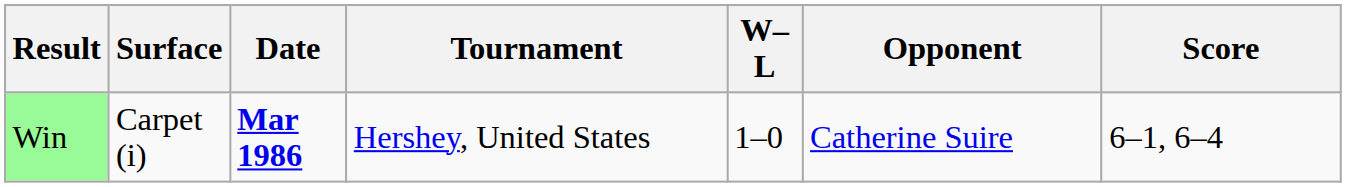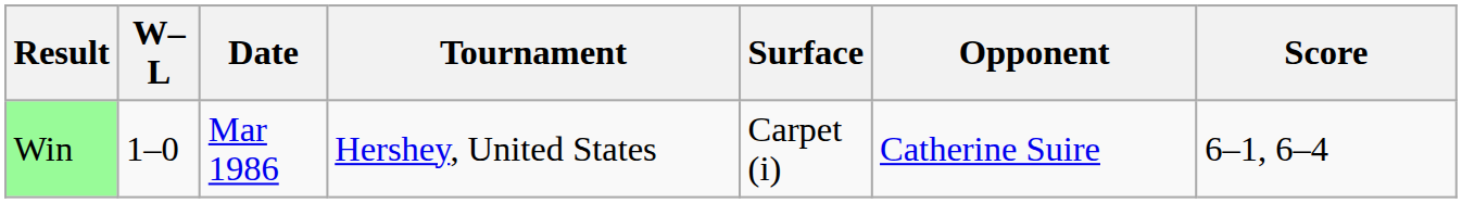 <table class="sortable wikitable">
 <tr>
 <th>Result</th>
-<th style="width:50px">Surface</th>
+<th style="width:30px" class="unsortable">W–L</th>
 <th style="width:50px">Date</th>
 <th style="width:180px">Tournament</th>
-<th style="width:30px" class="unsortable">W–L</th>
+<th style="width:50px">Surface</th>
 <th style="width:140px">Opponent</th>
 <th style="width:110px" class="unsortable">Score</th>
 </tr>
 <tr>
 <td style="background:#98fb98;">Win</td>
+<td>1–0</td>
+<td><a href='#'>Mar 1986</a></td>
+<td><a href='#'>Hershey</a>, United States</td>
 <td>Carpet (i)</td>
-<td><strong><a href='#'>Mar 1986</a></strong></td>
-<td><a href='#'>Hershey</a>, United States</td>
-<td>1–0</td>
 <td> <a href='#'>Catherine Suire</a></td>
 <td>6–1, 6–4</td>
 </tr>
 </table>
